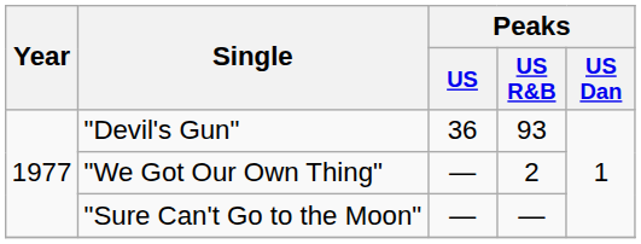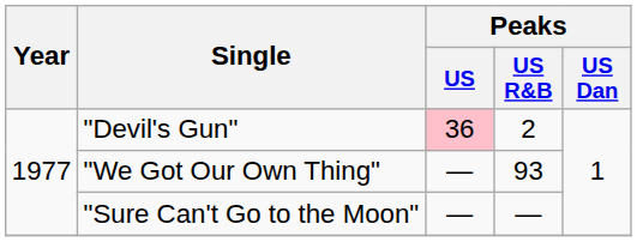 <table class="wikitable" style="text-align:center;">
 <tr>
 <th rowspan="2">Year</th>
 <th rowspan="2">Single</th>
 <th colspan="3">Peaks</th>
 </tr>
 <tr style="font-size:smaller;">
 <th width="35"><a href='#'>US</a><br></th>
 <th width="35"><a href='#'>US<br>R&B</a><br></th>
 <th width="35"><a href='#'>US<br>Dan</a><br></th>
 </tr>
 <tr>
 <td rowspan="3">1977</td>
 <td align="left">"Devil's Gun"</td>
-<td>36</td>
-<td>93</td>
+<td style="background: pink;">36</td>
+<td>2</td>
 <td rowspan="3">1</td>
 </tr>
 <tr>
 <td align="left">"We Got Our Own Thing"</td>
 <td>—</td>
-<td>2</td>
+<td>93</td>
 </tr>
 <tr>
 <td align="left">"Sure Can't Go to the Moon"</td>
 <td>—</td>
 <td>—</td>
 </tr>
 <tr>
 </tr>
 </table>
